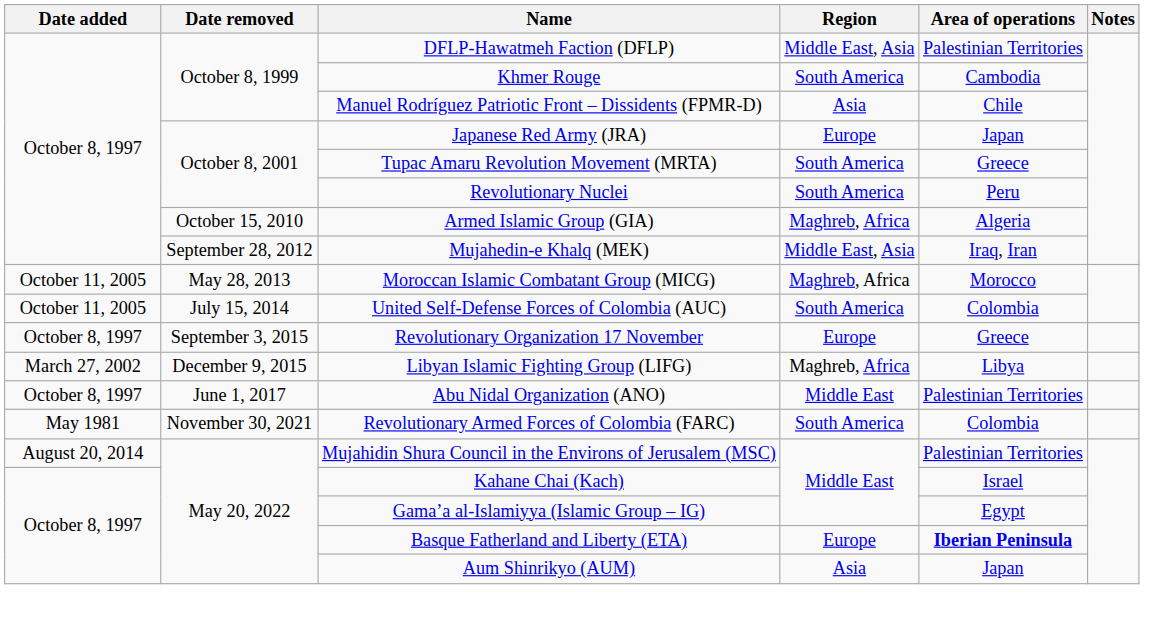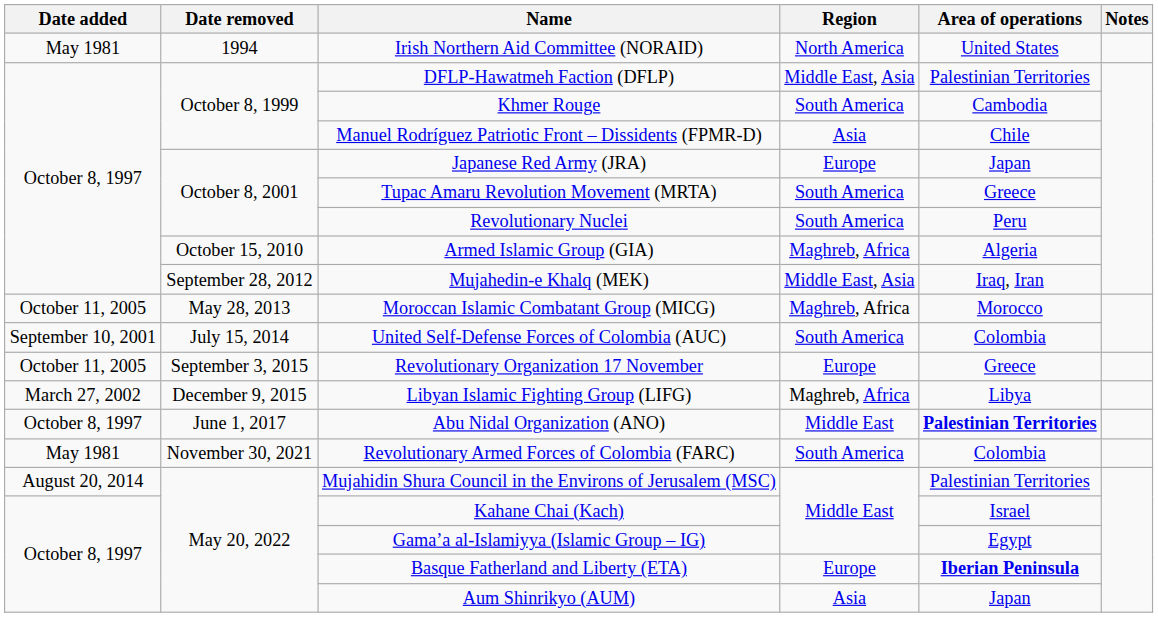 <table class="wikitable sortable plainrowheaders" style="text-align: center;">
 <tr>
 <th scope="col" style="white-space: nowrap;" width="130px">Date added</th>
 <th scope="col" style="white-space: nowrap;" width="130px">Date removed</th>
 <th scope="col">Name</th>
 <th scope="col">Region</th>
 <th scope="col">Area of operations</th>
 <th scope="col">Notes</th>
+</tr>
+<tr>
+<td>May 1981</td>
+<td>1994</td>
+<td><a href='#'>Irish Northern Aid Committee</a> (NORAID)</td>
+<td><a href='#'>North America</a></td>
+<td><a href='#'>United States</a></td>
+<td></td>
 </tr>
 <tr>
 <td rowspan="8">October 8, 1997</td>
 <td rowspan="3">October 8, 1999</td>
 <td><a href='#'>DFLP-Hawatmeh Faction</a> (DFLP)</td>
 <td><a href='#'>Middle East</a>, <a href='#'>Asia</a></td>
 <td><a href='#'>Palestinian Territories</a></td>
 <td rowspan="8"></td>
 </tr>
 <tr>
 <td><a href='#'>Khmer Rouge</a></td>
 <td><a href='#'>South America</a></td>
 <td><a href='#'>Cambodia</a></td>
 </tr>
 <tr>
 <td><a href='#'>Manuel Rodríguez Patriotic Front – Dissidents</a> (FPMR-D)</td>
 <td><a href='#'>Asia</a></td>
 <td><a href='#'>Chile</a></td>
 </tr>
 <tr>
 <td rowspan="3">October 8, 2001</td>
 <td><a href='#'>Japanese Red Army</a> (JRA)</td>
 <td><a href='#'>Europe</a></td>
 <td><a href='#'>Japan</a></td>
 </tr>
 <tr>
 <td><a href='#'>Tupac Amaru Revolution Movement</a> (MRTA)</td>
 <td><a href='#'>South America</a></td>
 <td><a href='#'>Greece</a></td>
 </tr>
 <tr>
 <td><a href='#'>Revolutionary Nuclei</a></td>
 <td><a href='#'>South America</a></td>
 <td><a href='#'>Peru</a></td>
 </tr>
 <tr>
 <td>October 15, 2010</td>
 <td><a href='#'>Armed Islamic Group</a> (GIA)</td>
 <td><a href='#'>Maghreb</a>, <a href='#'>Africa</a></td>
 <td><a href='#'>Algeria</a></td>
 </tr>
 <tr>
 <td>September 28, 2012</td>
 <td><a href='#'>Mujahedin-e Khalq</a> (MEK)</td>
 <td><a href='#'>Middle East</a>, <a href='#'>Asia</a></td>
 <td><a href='#'>Iraq</a>, <a href='#'>Iran</a></td>
 </tr>
 <tr>
 <td>October 11, 2005</td>
 <td>May 28, 2013</td>
 <td><a href='#'>Moroccan Islamic Combatant Group</a> (MICG)</td>
 <td><a href='#'>Maghreb</a>, Africa</td>
 <td><a href='#'>Morocco</a></td>
 <td rowspan="2"></td>
 </tr>
 <tr>
-<td>October 11, 2005</td>
+<td>September 10, 2001</td>
 <td>July 15, 2014</td>
 <td><a href='#'>United Self-Defense Forces of Colombia</a> (AUC)</td>
 <td><a href='#'>South America</a></td>
 <td><a href='#'>Colombia</a></td>
 </tr>
 <tr>
-<td>October 8, 1997</td>
+<td>October 11, 2005</td>
 <td>September 3, 2015</td>
 <td><a href='#'>Revolutionary Organization 17 November</a></td>
 <td><a href='#'>Europe</a></td>
 <td><a href='#'>Greece</a></td>
 <td></td>
 </tr>
 <tr>
 <td>March 27, 2002</td>
 <td>December 9, 2015</td>
 <td><a href='#'>Libyan Islamic Fighting Group</a> (LIFG)</td>
 <td>Maghreb, <a href='#'>Africa</a></td>
 <td><a href='#'>Libya</a></td>
 <td></td>
 </tr>
 <tr>
 <td>October 8, 1997</td>
 <td>June 1, 2017</td>
 <td><a href='#'>Abu Nidal Organization</a> (ANO)</td>
 <td><a href='#'>Middle East</a></td>
-<td><a href='#'>Palestinian Territories</a></td>
+<td><strong><a href='#'>Palestinian Territories</a></strong></td>
 <td></td>
 </tr>
 <tr>
 <td>May 1981</td>
 <td>November 30, 2021</td>
 <td><a href='#'>Revolutionary Armed Forces of Colombia</a> (FARC)</td>
 <td><a href='#'>South America</a></td>
 <td><a href='#'>Colombia</a></td>
 <td></td>
 </tr>
 <tr>
 <td>August 20, 2014</td>
 <td rowspan="5">May 20, 2022</td>
 <td><a href='#'>Mujahidin Shura Council in the Environs of Jerusalem (MSC)</a></td>
 <td rowspan="3"><a href='#'>Middle East</a></td>
 <td><a href='#'>Palestinian Territories</a></td>
 <td rowspan="5"></td>
 </tr>
 <tr>
 <td rowspan="4">October 8, 1997</td>
 <td><a href='#'>Kahane Chai (Kach)</a></td>
 <td><a href='#'>Israel</a></td>
 </tr>
 <tr>
 <td><a href='#'>Gama’a al-Islamiyya (Islamic Group – IG)</a></td>
 <td><a href='#'>Egypt</a></td>
 </tr>
 <tr>
 <td><a href='#'>Basque Fatherland and Liberty (ETA)</a></td>
 <td><a href='#'>Europe</a></td>
 <td><strong><a href='#'>Iberian Peninsula</a></strong></td>
 </tr>
 <tr>
 <td><a href='#'>Aum Shinrikyo (AUM)</a></td>
 <td><a href='#'>Asia</a></td>
 <td><a href='#'>Japan</a></td>
 </tr>
 </table>
